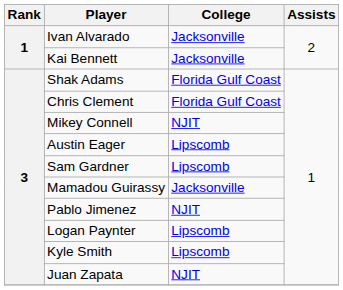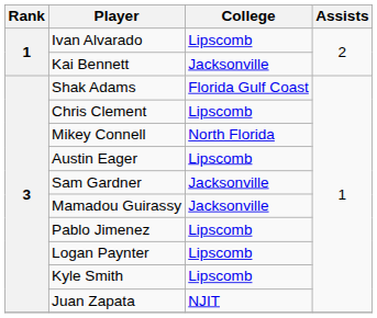 <table class="wikitable" style="text-align:center">
 <tr>
 <th>Rank</th>
 <th>Player</th>
 <th>College</th>
 <th>Assists</th>
 </tr>
 <tr>
 <th rowspan="2">1</th>
 <td align=left> Ivan Alvarado</td>
-<td align=left><a href='#'>Jacksonville</a></td>
+<td align=left><a href='#'>Lipscomb</a></td>
 <td rowspan="2">2</td>
 </tr>
 <tr>
 <td align=left> Kai Bennett</td>
 <td align=left><a href='#'>Jacksonville</a></td>
 </tr>
 <tr>
 <th rowspan="10">3</th>
 <td align=left> Shak Adams</td>
 <td align=left><a href='#'>Florida Gulf Coast</a></td>
 <td rowspan="10">1</td>
 </tr>
 <tr>
 <td align=left> Chris Clement</td>
-<td align=left><a href='#'>Florida Gulf Coast</a></td>
+<td align=left><a href='#'>Lipscomb</a></td>
 </tr>
 <tr>
 <td align=left> Mikey Connell</td>
-<td align=left><a href='#'>NJIT</a></td>
+<td align=left><a href='#'>North Florida</a></td>
 </tr>
 <tr>
 <td align=left> Austin Eager</td>
 <td align=left><a href='#'>Lipscomb</a></td>
 </tr>
 <tr>
 <td align=left> Sam Gardner</td>
-<td align=left><a href='#'>Lipscomb</a></td>
+<td align=left><a href='#'>Jacksonville</a></td>
 </tr>
 <tr>
 <td align=left> Mamadou Guirassy</td>
 <td align=left><a href='#'>Jacksonville</a></td>
 </tr>
 <tr>
 <td align=left> Pablo Jimenez</td>
-<td align=left><a href='#'>NJIT</a></td>
+<td align=left><a href='#'>Lipscomb</a></td>
 </tr>
 <tr>
 <td align=left> Logan Paynter</td>
 <td align=left><a href='#'>Lipscomb</a></td>
 </tr>
 <tr>
 <td align=left> Kyle Smith</td>
 <td align=left><a href='#'>Lipscomb</a></td>
 </tr>
 <tr>
 <td align=left> Juan Zapata</td>
 <td align=left><a href='#'>NJIT</a></td>
 </tr>
 <tr>
 </tr>
 </table>
